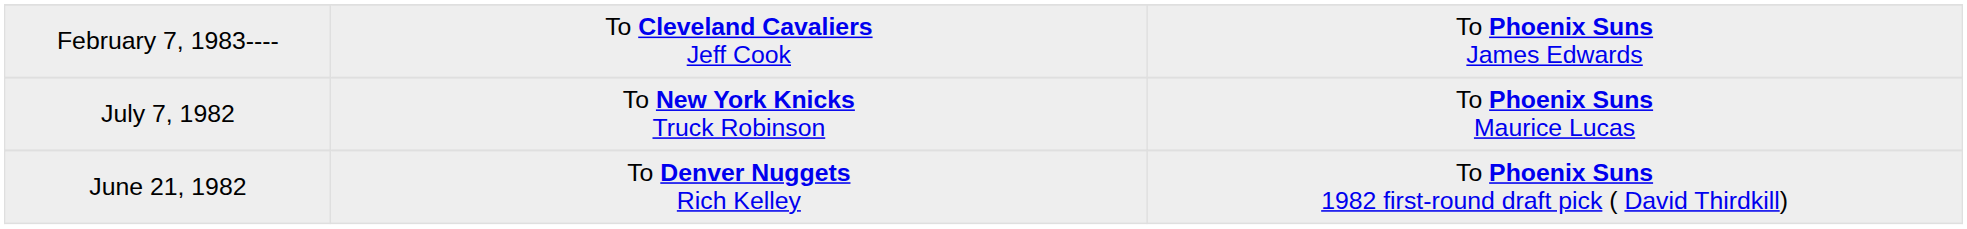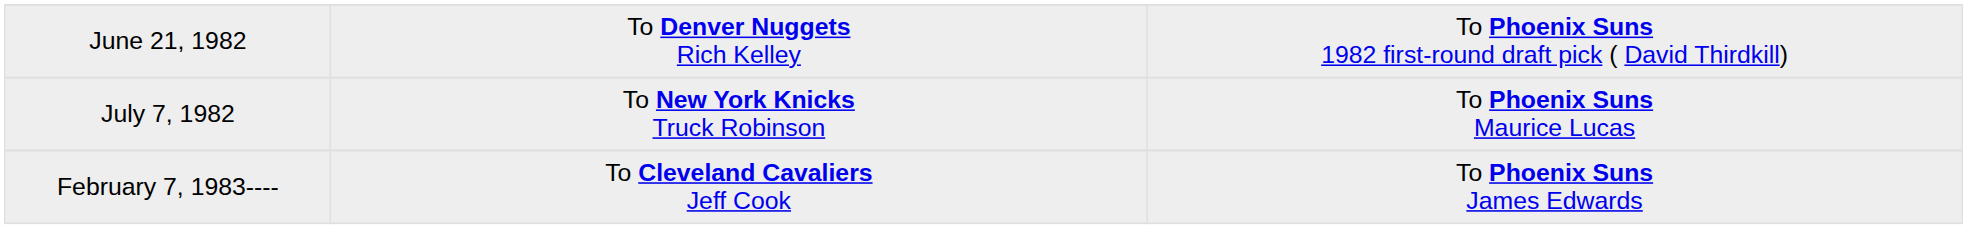 <table border=1 style="border-collapse:collapse; text-align: center; width: 100%" bordercolor="#DFDFDF"  cellpadding="5">
 <tr>
 </tr>
 <tr bgcolor="eeeeee">
-<td style="width:12%">February 7, 1983----</td>
-<td style="width:30%" valign="top">To <strong><a href='#'>Cleveland Cavaliers</a></strong><br> <a href='#'>Jeff Cook</a></td>
-<td style="width:30%" valign="top">To <strong><a href='#'>Phoenix Suns</a></strong><br> <a href='#'>James Edwards</a></td>
+<td style="width:12%">June 21, 1982</td>
+<td style="width:30%" valign="top">To <strong><a href='#'>Denver Nuggets</a></strong><br> <a href='#'>Rich Kelley</a></td>
+<td style="width:30%" valign="top">To <strong><a href='#'>Phoenix Suns</a></strong><br><a href='#'>1982 first-round draft pick</a> ( <a href='#'>David Thirdkill</a>)</td>
 </tr>
 <tr>
 </tr>
 <tr bgcolor="eeeeee">
 <td style="width:12%">July 7, 1982</td>
 <td style="width:30%" valign="top">To <strong><a href='#'>New York Knicks</a></strong><br> <a href='#'>Truck Robinson</a></td>
 <td style="width:30%" valign="top">To <strong><a href='#'>Phoenix Suns</a></strong><br> <a href='#'>Maurice Lucas</a></td>
 </tr>
 <tr>
 </tr>
 <tr bgcolor="eeeeee">
-<td style="width:12%">June 21, 1982</td>
-<td style="width:30%" valign="top">To <strong><a href='#'>Denver Nuggets</a></strong><br> <a href='#'>Rich Kelley</a></td>
-<td style="width:30%" valign="top">To <strong><a href='#'>Phoenix Suns</a></strong><br><a href='#'>1982 first-round draft pick</a> ( <a href='#'>David Thirdkill</a>)</td>
+<td style="width:12%">February 7, 1983----</td>
+<td style="width:30%" valign="top">To <strong><a href='#'>Cleveland Cavaliers</a></strong><br> <a href='#'>Jeff Cook</a></td>
+<td style="width:30%" valign="top">To <strong><a href='#'>Phoenix Suns</a></strong><br> <a href='#'>James Edwards</a></td>
 </tr>
 </table>
